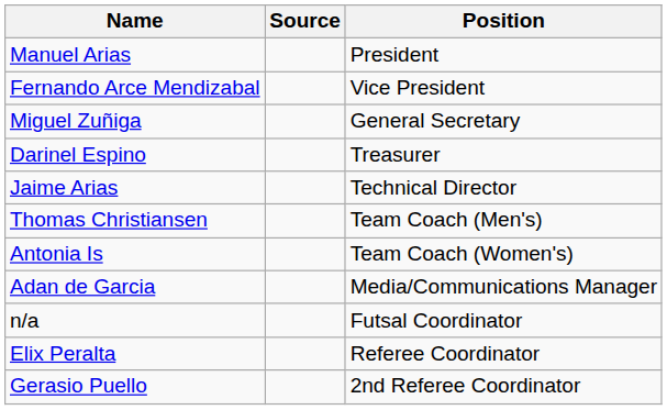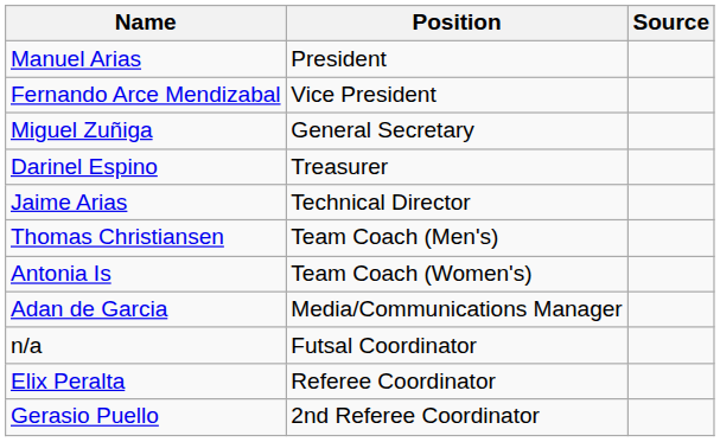 <table class="wikitable">
 <tr>
 <th>Name</th>
+<th>Position</th>
 <th>Source</th>
-<th>Position</th>
 </tr>
 <tr>
 <td> <a href='#'>Manuel Arias</a></td>
+<td>President</td>
 <td></td>
-<td>President</td>
 </tr>
 <tr>
 <td> <a href='#'>Fernando Arce Mendizabal</a></td>
+<td>Vice President</td>
 <td></td>
-<td>Vice President</td>
 </tr>
 <tr>
 <td> <a href='#'>Miguel Zuñiga</a></td>
+<td>General Secretary</td>
 <td></td>
-<td>General Secretary</td>
 </tr>
 <tr>
 <td> <a href='#'>Darinel Espino</a></td>
+<td>Treasurer</td>
 <td></td>
-<td>Treasurer</td>
 </tr>
 <tr>
 <td> <a href='#'>Jaime Arias</a></td>
+<td>Technical Director</td>
 <td></td>
-<td>Technical Director</td>
 </tr>
 <tr>
 <td> <a href='#'>Thomas Christiansen</a></td>
+<td>Team Coach (Men's)</td>
 <td></td>
-<td>Team Coach (Men's)</td>
 </tr>
 <tr>
 <td> <a href='#'>Antonia Is</a></td>
+<td>Team Coach (Women's)</td>
 <td></td>
-<td>Team Coach (Women's)</td>
 </tr>
 <tr>
 <td> <a href='#'>Adan de Garcia</a></td>
+<td>Media/Communications Manager</td>
 <td></td>
-<td>Media/Communications Manager</td>
 </tr>
 <tr>
 <td>n/a</td>
+<td>Futsal Coordinator</td>
 <td></td>
-<td>Futsal Coordinator</td>
 </tr>
 <tr>
 <td> <a href='#'>Elix Peralta</a></td>
+<td>Referee Coordinator</td>
 <td></td>
-<td>Referee Coordinator</td>
 </tr>
 <tr>
 <td> <a href='#'>Gerasio Puello</a></td>
+<td>2nd Referee Coordinator</td>
 <td></td>
-<td>2nd Referee Coordinator</td>
 </tr>
 </table>
